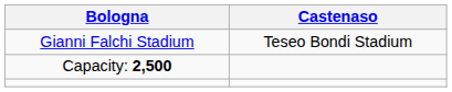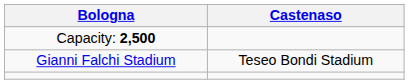 <table class="wikitable" style="text-align:center" width=450>
 <tr>
 <th><strong> <a href='#'>Bologna</a></strong></th>
 <th><strong> <a href='#'>Castenaso</a></strong></th>
 </tr>
 <tr>
+<td>Capacity: <strong>2,500</strong></td>
+<td></td>
+</tr>
+<tr>
 <td><a href='#'>Gianni Falchi Stadium</a></td>
 <td>Teseo Bondi Stadium</td>
-</tr>
-<tr>
-<td>Capacity: <strong>2,500</strong></td>
-<td></td>
 </tr>
 <tr>
 <td></td>
 <td></td>
 </tr>
 </table>
